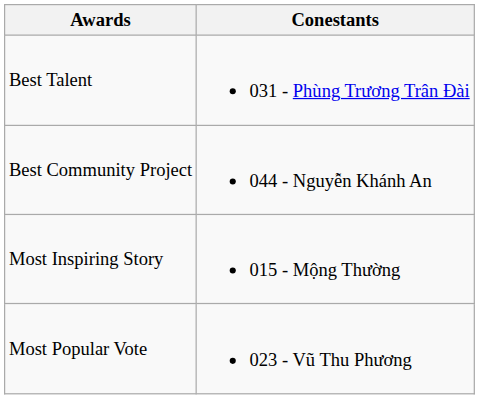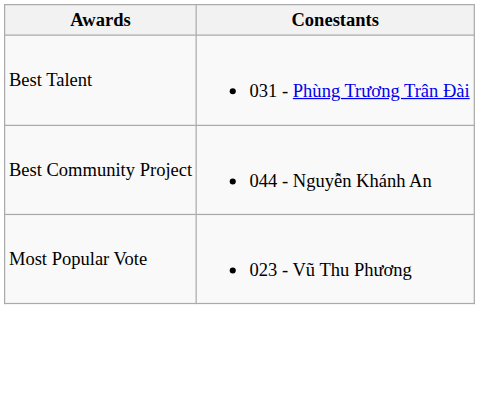 <table class="wikitable sortable" style="font-size:95%;">
 <tr>
 <th>Awards</th>
 <th>Conestants</th>
 </tr>
 <tr>
 <td>Best Talent</td>
 <td><br><ul><li>031 - <a href='#'>Phùng Trương Trân Đài</a></li></ul></td>
 </tr>
 <tr>
 <td>Best Community Project</td>
 <td><br><ul><li>044 - Nguyễn Khánh An</li></ul></td>
 </tr>
 <tr>
-<td>Most Inspiring Story</td>
-<td><br><ul><li>015 - Mộng Thường</li></ul></td>
-</tr>
-<tr>
 <td>Most Popular Vote</td>
 <td><br><ul><li>023 - Vũ Thu Phương</li></ul></td>
 </tr>
 </table>
